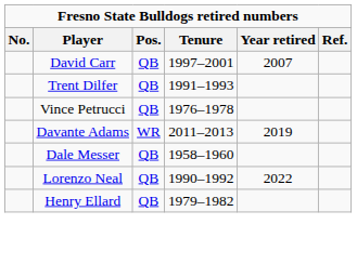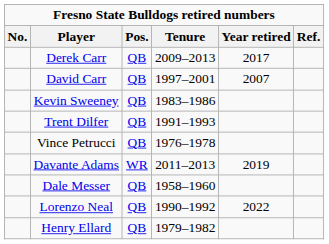 <table class="wikitable" style="text-align:center">
 <tr>
 <td colspan=6 style=><strong>Fresno State Bulldogs retired numbers</strong></td>
 </tr>
 <tr>
 <th style=>No.</th>
 <th style=>Player</th>
 <th style=>Pos.</th>
 <th style=>Tenure</th>
 <th style=>Year retired</th>
 <th style=>Ref.</th>
 </tr>
 <tr>
 <td></td>
+<td><a href='#'>Derek Carr</a></td>
+<td><a href='#'>QB</a></td>
+<td>2009–2013</td>
+<td>2017</td>
+<td></td>
+</tr>
+<tr>
+<td></td>
 <td><a href='#'>David Carr</a></td>
 <td><a href='#'>QB</a></td>
 <td>1997–2001</td>
 <td>2007</td>
+<td></td>
+</tr>
+<tr>
+<td></td>
+<td><a href='#'>Kevin Sweeney</a></td>
+<td><a href='#'>QB</a></td>
+<td>1983–1986</td>
+<td></td>
 <td></td>
 </tr>
 <tr>
 <td></td>
 <td><a href='#'>Trent Dilfer</a></td>
 <td><a href='#'>QB</a></td>
 <td>1991–1993</td>
 <td></td>
 <td></td>
 </tr>
 <tr>
 <td></td>
 <td>Vince Petrucci</td>
 <td><a href='#'>QB</a></td>
 <td>1976–1978</td>
 <td></td>
 <td></td>
 </tr>
 <tr>
 <td></td>
 <td><a href='#'>Davante Adams</a></td>
 <td><a href='#'>WR</a></td>
 <td>2011–2013</td>
 <td>2019</td>
 <td></td>
 </tr>
 <tr>
 <td></td>
 <td><a href='#'>Dale Messer</a></td>
 <td><a href='#'>QB</a></td>
 <td>1958–1960</td>
 <td></td>
 <td></td>
 </tr>
 <tr>
 <td></td>
 <td><a href='#'>Lorenzo Neal</a></td>
 <td><a href='#'>QB</a></td>
 <td>1990–1992</td>
 <td>2022</td>
 <td></td>
 </tr>
 <tr>
 <td></td>
 <td><a href='#'>Henry Ellard</a></td>
 <td><a href='#'>QB</a></td>
 <td>1979–1982</td>
 <td></td>
 <td></td>
 </tr>
 </table>
